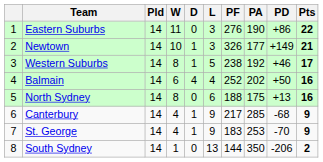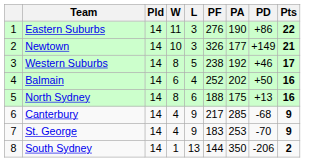 <table class="wikitable" style="text-align:center;">
 <tr>
 <th style="width:20px;" abbr="Position"></th>
 <th width=175>Team</th>
 <th style="width:20px;" abbr="Played">Pld</th>
 <th style="width:20px;" abbr="Won">W</th>
-<th style="width:20px;" abbr="Drawn">D</th>
 <th style="width:20px;" abbr="Lost">L</th>
 <th style="width:20px;" abbr="Points for">PF</th>
 <th style="width:20px;" abbr="Points against">PA</th>
 <th style="width:20px;" abbr="Points difference">PD</th>
 <th style="width:20px;" abbr="Points">Pts</th>
 </tr>
 <tr style="background:#cfc;">
 <td>1</td>
 <td style="text-align:left;"> <a href='#'>Eastern Suburbs</a></td>
 <td>14</td>
 <td>11</td>
-<td>0</td>
 <td>3</td>
 <td>276</td>
 <td>190</td>
 <td>+86</td>
 <td><strong>22</strong></td>
 </tr>
 <tr style="background:#cfc;">
 <td>2</td>
 <td style="text-align:left;"> <a href='#'>Newtown</a></td>
 <td>14</td>
 <td>10</td>
-<td>1</td>
 <td>3</td>
 <td>326</td>
 <td>177</td>
 <td>+149</td>
 <td><strong>21</strong></td>
 </tr>
 <tr style="background:#cfc;">
 <td>3</td>
 <td style="text-align:left;"> <a href='#'>Western Suburbs</a></td>
 <td>14</td>
 <td>8</td>
-<td>1</td>
 <td>5</td>
 <td>238</td>
 <td>192</td>
 <td>+46</td>
 <td><strong>17</strong></td>
 </tr>
 <tr style="background:#cfc;">
 <td>4</td>
 <td style="text-align:left;"> <a href='#'>Balmain</a></td>
 <td>14</td>
 <td>6</td>
 <td>4</td>
-<td>4</td>
 <td>252</td>
 <td>202</td>
 <td>+50</td>
 <td><strong>16</strong></td>
 </tr>
 <tr style="background:#cfc;">
 <td>5</td>
 <td style="text-align:left;"> <a href='#'>North Sydney</a></td>
 <td>14</td>
 <td>8</td>
-<td>0</td>
 <td>6</td>
 <td>188</td>
 <td>175</td>
 <td>+13</td>
 <td><strong>16</strong></td>
 </tr>
 <tr>
 <td>6</td>
 <td style="text-align:left;"> <a href='#'>Canterbury</a></td>
 <td>14</td>
 <td>4</td>
-<td>1</td>
 <td>9</td>
 <td>217</td>
 <td>285</td>
 <td>-68</td>
 <td><strong>9</strong></td>
 </tr>
 <tr>
 <td>7</td>
 <td style="text-align:left;"> <a href='#'>St. George</a></td>
 <td>14</td>
 <td>4</td>
-<td>1</td>
 <td>9</td>
 <td>183</td>
 <td>253</td>
 <td>-70</td>
 <td><strong>9</strong></td>
 </tr>
 <tr>
 <td>8</td>
 <td style="text-align:left;"> <a href='#'>South Sydney</a></td>
 <td>14</td>
 <td>1</td>
-<td>0</td>
 <td>13</td>
 <td>144</td>
 <td>350</td>
 <td>-206</td>
 <td><strong>2</strong></td>
 </tr>
 </table>
